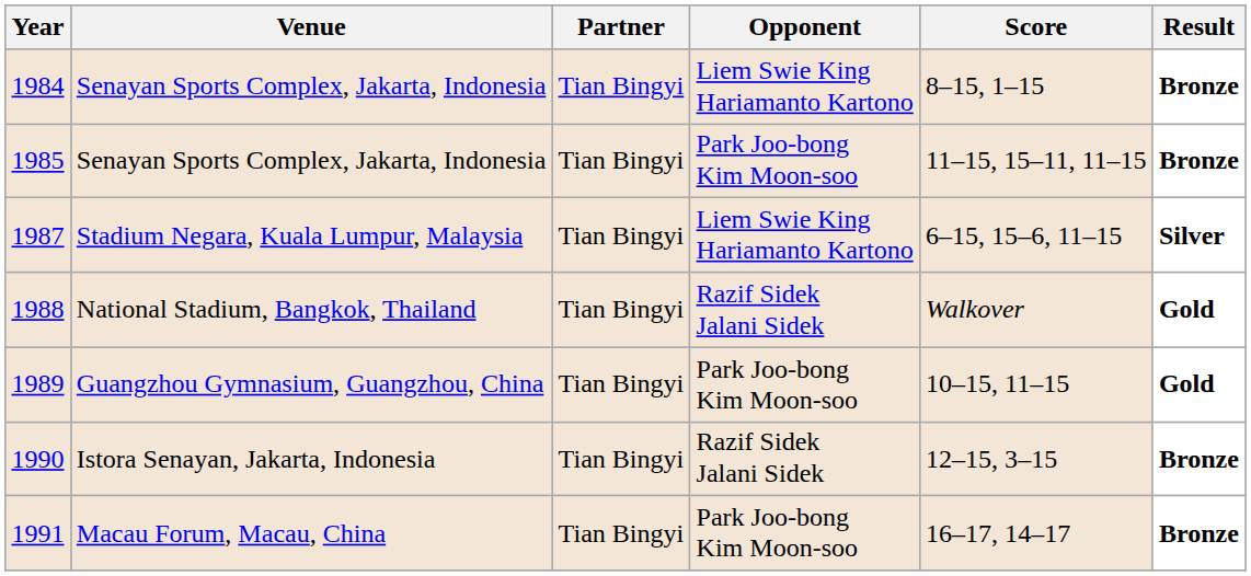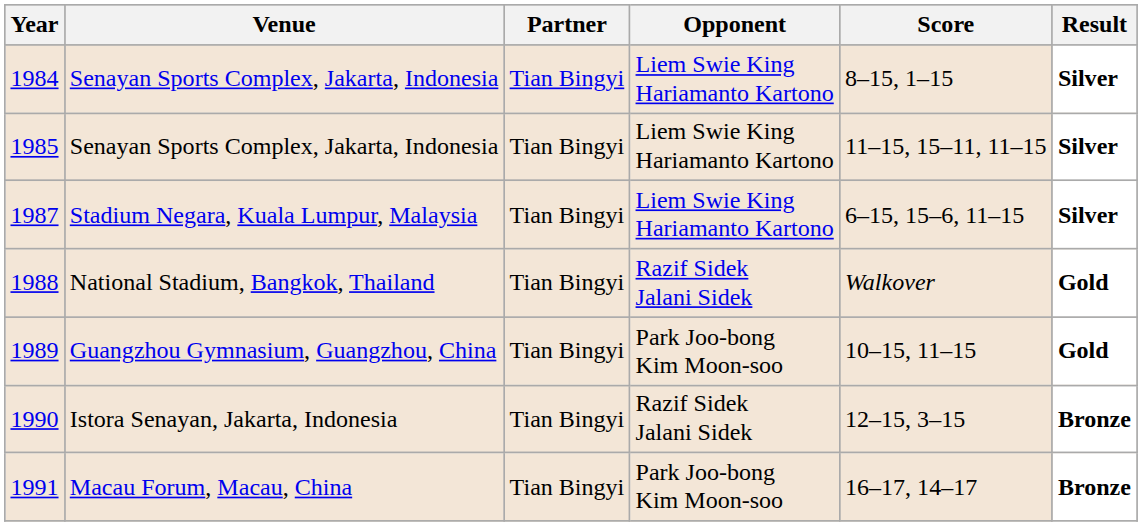 <table class="sortable wikitable" style="font-size: 90%;">
 <tr>
 <th>Year</th>
 <th>Venue</th>
 <th>Partner</th>
 <th>Opponent</th>
 <th>Score</th>
 <th>Result</th>
 </tr>
 <tr style="background:#F3E6D7">
 <td align="center"><a href='#'>1984</a></td>
 <td align="left"><a href='#'>Senayan Sports Complex</a>, <a href='#'>Jakarta</a>, <a href='#'>Indonesia</a></td>
 <td align="left"> <a href='#'>Tian Bingyi</a></td>
 <td align="left"> <a href='#'>Liem Swie King</a><br> <a href='#'>Hariamanto Kartono</a></td>
 <td align="left">8–15, 1–15</td>
-<td style="text-align:left; background:white"> <strong>Bronze</strong></td>
+<td style="text-align:left; background:white"> <strong>Silver</strong></td>
 </tr>
 <tr style="background:#F3E6D7">
 <td align="center"><a href='#'>1985</a></td>
 <td align="left">Senayan Sports Complex, Jakarta, Indonesia</td>
 <td align="left"> Tian Bingyi</td>
-<td align="left"> <a href='#'>Park Joo-bong</a><br> <a href='#'>Kim Moon-soo</a></td>
+<td align="left"> Liem Swie King<br> Hariamanto Kartono</td>
 <td align="left">11–15, 15–11, 11–15</td>
-<td style="text-align:left; background:white"> <strong>Bronze</strong></td>
+<td style="text-align:left; background:white"> <strong>Silver</strong></td>
 </tr>
 <tr style="background:#F3E6D7">
 <td align="center"><a href='#'>1987</a></td>
 <td align="left"><a href='#'>Stadium Negara</a>, <a href='#'>Kuala Lumpur</a>, <a href='#'>Malaysia</a></td>
 <td align="left"> Tian Bingyi</td>
 <td align="left"> <a href='#'>Liem Swie King</a><br> <a href='#'>Hariamanto Kartono</a></td>
 <td align="left">6–15, 15–6, 11–15</td>
 <td style="text-align:left; background:white"> <strong>Silver</strong></td>
 </tr>
 <tr style="background:#F3E6D7">
 <td align="center"><a href='#'>1988</a></td>
 <td align="left">National Stadium, <a href='#'>Bangkok</a>, <a href='#'>Thailand</a></td>
 <td align="left"> Tian Bingyi</td>
 <td align="left"> <a href='#'>Razif Sidek</a><br> <a href='#'>Jalani Sidek</a></td>
 <td align="left"><em>Walkover</em></td>
 <td style="text-align:left; background:white"> <strong>Gold</strong></td>
 </tr>
 <tr style="background:#F3E6D7">
 <td align="center"><a href='#'>1989</a></td>
 <td align="left"><a href='#'>Guangzhou Gymnasium</a>, <a href='#'>Guangzhou</a>, <a href='#'>China</a></td>
 <td align="left"> Tian Bingyi</td>
 <td align="left"> Park Joo-bong<br> Kim Moon-soo</td>
 <td align="left">10–15, 11–15</td>
 <td style="text-align:left; background:white"> <strong>Gold</strong></td>
 </tr>
 <tr style="background:#F3E6D7">
 <td align="center"><a href='#'>1990</a></td>
 <td align="left">Istora Senayan, Jakarta, Indonesia</td>
 <td align="left"> Tian Bingyi</td>
 <td align="left"> Razif Sidek<br> Jalani Sidek</td>
 <td align="left">12–15, 3–15</td>
 <td style="text-align:left; background:white"> <strong>Bronze</strong></td>
 </tr>
 <tr style="background:#F3E6D7">
 <td align="center"><a href='#'>1991</a></td>
 <td align="left"><a href='#'>Macau Forum</a>, <a href='#'>Macau</a>, <a href='#'>China</a></td>
 <td align="left"> Tian Bingyi</td>
 <td align="left"> Park Joo-bong<br> Kim Moon-soo</td>
 <td align="left">16–17, 14–17</td>
 <td style="text-align:left; background:white"> <strong>Bronze</strong></td>
 </tr>
 </table>
